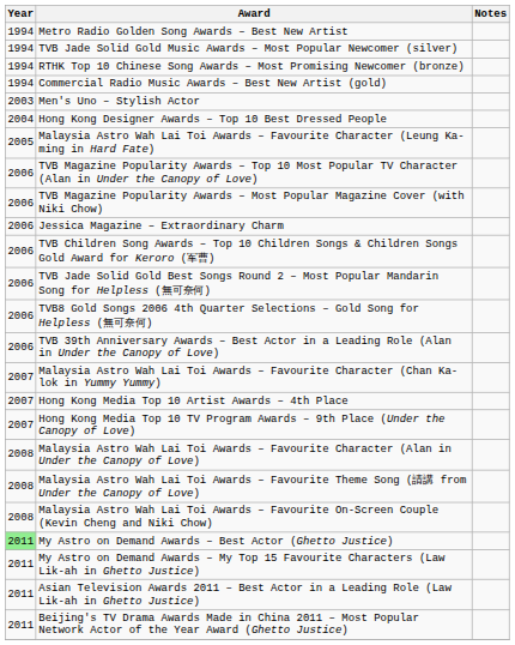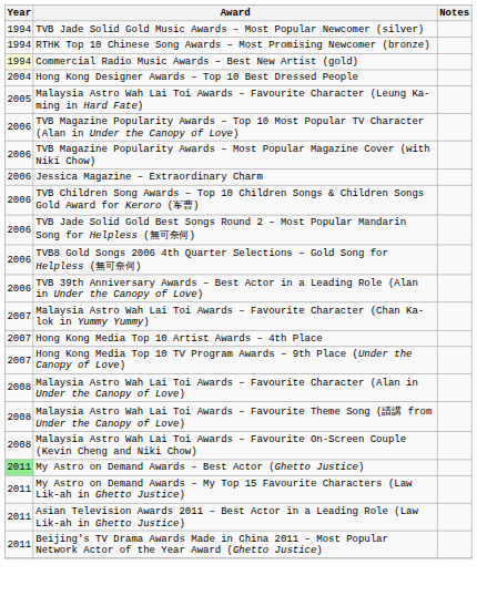 <table class="wikitable sortable">
 <tr>
 <th>Year</th>
 <th>Award</th>
 <th class="unsortable">Notes</th>
-</tr>
-<tr>
-<td>1994</td>
-<td>Metro Radio Golden Song Awards – Best New Artist</td>
-<td></td>
 </tr>
 <tr>
 <td>1994</td>
 <td>TVB Jade Solid Gold Music Awards – Most Popular Newcomer (silver)</td>
 <td></td>
 </tr>
 <tr>
 <td>1994</td>
 <td>RTHK Top 10 Chinese Song Awards – Most Promising Newcomer (bronze)</td>
 <td></td>
 </tr>
 <tr>
-<td>1994</td>
+<td style="background: lightyellow;">1994</td>
 <td>Commercial Radio Music Awards – Best New Artist (gold)</td>
-<td></td>
-</tr>
-<tr>
-<td>2003</td>
-<td>Men's Uno – Stylish Actor</td>
 <td></td>
 </tr>
 <tr>
 <td>2004</td>
 <td>Hong Kong Designer Awards – Top 10 Best Dressed People</td>
 <td></td>
 </tr>
 <tr>
 <td>2005</td>
 <td>Malaysia Astro Wah Lai Toi Awards – Favourite Character (Leung Ka-ming in <em>Hard Fate</em>)</td>
 <td></td>
 </tr>
 <tr>
 <td>2006</td>
 <td>TVB Magazine Popularity Awards – Top 10 Most Popular TV Character (Alan in <em>Under the Canopy of Love</em>)</td>
 <td></td>
 </tr>
 <tr>
 <td>2006</td>
 <td>TVB Magazine Popularity Awards – Most Popular Magazine Cover (with Niki Chow)</td>
 <td></td>
 </tr>
 <tr>
 <td>2006</td>
 <td>Jessica Magazine – Extraordinary Charm</td>
 <td></td>
 </tr>
 <tr>
 <td>2006</td>
 <td>TVB Children Song Awards – Top 10 Children Songs & Children Songs Gold Award for <em>Keroro</em> (军曹)</td>
 <td></td>
 </tr>
 <tr>
 <td>2006</td>
 <td>TVB Jade Solid Gold Best Songs Round 2 – Most Popular Mandarin Song for <em>Helpless</em> (無可奈何)</td>
 <td></td>
 </tr>
 <tr>
 <td>2006</td>
 <td>TVB8 Gold Songs 2006 4th Quarter Selections – Gold Song for <em>Helpless</em> (無可奈何)</td>
 <td></td>
 </tr>
 <tr>
 <td>2006</td>
 <td>TVB 39th Anniversary Awards – Best Actor in a Leading Role (Alan in <em>Under the Canopy of Love</em>)</td>
 <td></td>
 </tr>
 <tr>
 <td>2007</td>
 <td>Malaysia Astro Wah Lai Toi Awards – Favourite Character (Chan Ka-lok in <em>Yummy Yummy</em>)</td>
 <td></td>
 </tr>
 <tr>
 <td>2007</td>
 <td>Hong Kong Media Top 10 Artist Awards – 4th Place</td>
 <td></td>
 </tr>
 <tr>
 <td>2007</td>
 <td>Hong Kong Media Top 10 TV Program Awards – 9th Place (<em>Under the Canopy of Love</em>)</td>
 <td></td>
 </tr>
 <tr>
 <td>2008</td>
 <td>Malaysia Astro Wah Lai Toi Awards – Favourite Character (Alan in <em>Under the Canopy of Love</em>)</td>
 <td></td>
 </tr>
 <tr>
 <td>2008</td>
 <td>Malaysia Astro Wah Lai Toi Awards – Favourite Theme Song (請講 from <em>Under the Canopy of Love</em>)</td>
 <td></td>
 </tr>
 <tr>
 <td>2008</td>
 <td>Malaysia Astro Wah Lai Toi Awards – Favourite On-Screen Couple (Kevin Cheng and Niki Chow)</td>
 <td></td>
 </tr>
 <tr>
 <td style="background: lightgreen;">2011</td>
 <td>My Astro on Demand Awards – Best Actor (<em>Ghetto Justice</em>)</td>
 <td></td>
 </tr>
 <tr>
 <td>2011</td>
 <td>My Astro on Demand Awards – My Top 15 Favourite Characters (Law Lik-ah in <em>Ghetto Justice</em>)</td>
 <td></td>
 </tr>
 <tr>
 <td>2011</td>
 <td>Asian Television Awards 2011 – Best Actor in a Leading Role (Law Lik-ah in <em>Ghetto Justice</em>)</td>
 <td></td>
 </tr>
 <tr>
 <td>2011</td>
 <td>Beijing's TV Drama Awards Made in China 2011 – Most Popular Network Actor of the Year Award (<em>Ghetto Justice</em>)</td>
 <td></td>
 </tr>
 <tr>
 </tr>
 </table>
